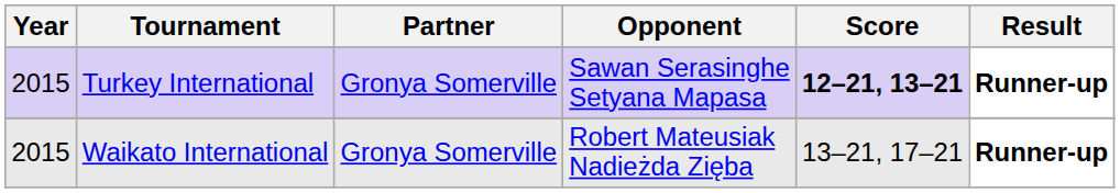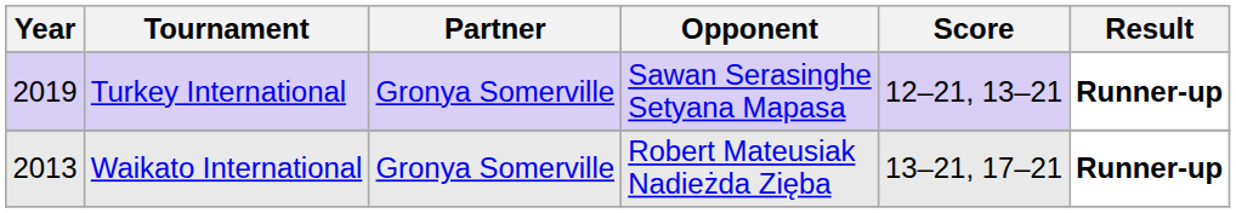 <table class="sortable wikitable" style="font-size: 90%;">
 <tr>
 <th>Year</th>
 <th>Tournament</th>
 <th>Partner</th>
 <th>Opponent</th>
 <th>Score</th>
 <th>Result</th>
 </tr>
 <tr style="background:#D8CEF6">
-<td align="center">2015</td>
+<td align="center">2019</td>
 <td align="left"><a href='#'>Turkey International</a></td>
 <td align="left"> <a href='#'>Gronya Somerville</a></td>
 <td align="left"> <a href='#'>Sawan Serasinghe</a> <br>  <a href='#'>Setyana Mapasa</a></td>
-<td align="left"><strong>12–21, 13–21</strong></td>
+<td align="left">12–21, 13–21</td>
 <td style="text-align:left; background:white"> <strong>Runner-up</strong></td>
 </tr>
 <tr>
 </tr>
 <tr style="background:#E9E9E9">
-<td align="center">2015</td>
+<td align="center">2013</td>
 <td align="left"><a href='#'>Waikato International</a></td>
 <td align="left"> <a href='#'>Gronya Somerville</a></td>
 <td align="left"> <a href='#'>Robert Mateusiak</a> <br>  <a href='#'>Nadieżda Zięba</a></td>
 <td align="left">13–21, 17–21</td>
 <td style="text-align:left; background:white"> <strong>Runner-up</strong></td>
 </tr>
 </table>
